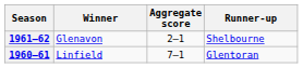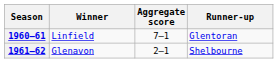 <table class="wikitable plainrowheaders">
 <tr>
 <th scope=col width=60px>Season</th>
 <th scope=col width=120px>Winner</th>
 <th scope=col width=60px>Aggregate<br>score</th>
 <th scope=col width=120px>Runner-up</th>
 </tr>
 <tr>
+<th scope=row><a href='#'>1960–61</a></th>
+<td> <a href='#'>Linfield</a></td>
+<td align=center>7–1</td>
+<td> <a href='#'>Glentoran</a></td>
+</tr>
+<tr>
 <th scope=row><a href='#'>1961–62</a></th>
 <td> <a href='#'>Glenavon</a></td>
 <td align=center>2–1</td>
 <td> <a href='#'>Shelbourne</a></td>
 </tr>
-<tr>
-<th scope=row><a href='#'>1960–61</a></th>
-<td> <a href='#'>Linfield</a></td>
-<td align=center>7–1</td>
-<td> <a href='#'>Glentoran</a></td>
-</tr>
 </table>
